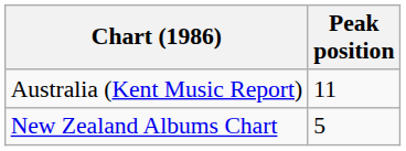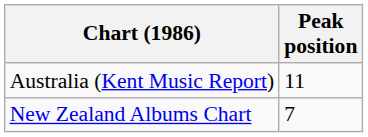 <table class="wikitable">
 <tr>
 <th>Chart (1986)</th>
 <th>Peak<br>position</th>
 </tr>
 <tr>
 <td>Australia (<a href='#'>Kent Music Report</a>)</td>
 <td>11</td>
 </tr>
 <tr>
 <td><a href='#'>New Zealand Albums Chart</a></td>
-<td>5</td>
+<td>7</td>
 </tr>
 </table>
